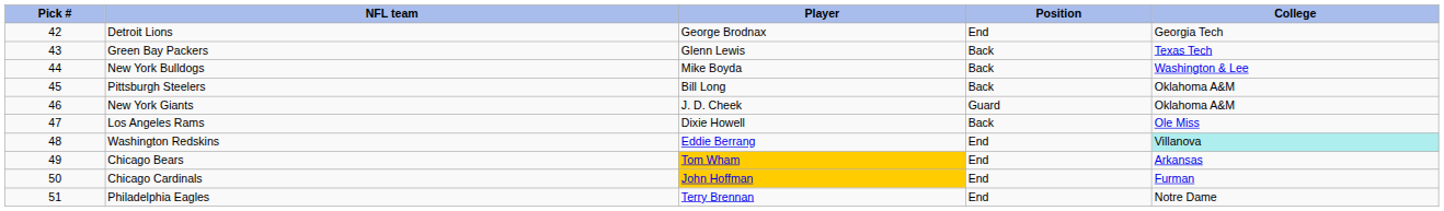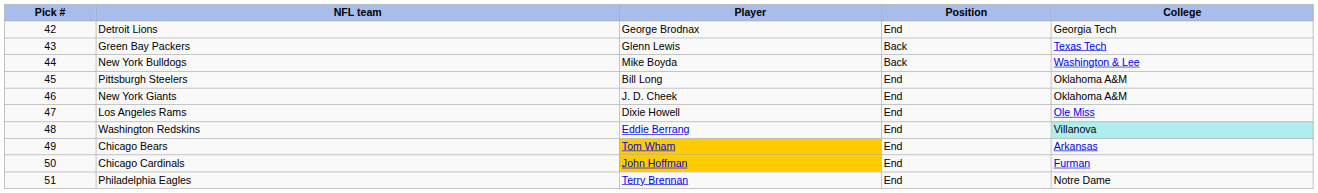 <table class="wikitable sortable sortable" style="width: 100%">
 <tr>
 <th style="background:#A8BDEC;" width=7%>Pick #</th>
 <th width=40% style="background:#A8BDEC;">NFL team</th>
 <th width=20% style="background:#A8BDEC;">Player</th>
 <th width=13% style="background:#A8BDEC;">Position</th>
 <th style="background:#A8BDEC;">College</th>
 </tr>
 <tr>
 <td align=center>42</td>
 <td>Detroit Lions</td>
 <td>George Brodnax</td>
 <td>End</td>
 <td>Georgia Tech</td>
 </tr>
 <tr>
 <td align=center>43</td>
 <td>Green Bay Packers</td>
 <td>Glenn Lewis</td>
 <td>Back</td>
 <td><a href='#'>Texas Tech</a></td>
 </tr>
 <tr>
 <td align=center>44</td>
 <td>New York Bulldogs</td>
 <td>Mike Boyda</td>
 <td>Back</td>
 <td><a href='#'>Washington & Lee</a></td>
 </tr>
 <tr>
 <td align=center>45</td>
 <td>Pittsburgh Steelers</td>
 <td>Bill Long</td>
-<td>Back</td>
+<td>End</td>
 <td>Oklahoma A&M</td>
 </tr>
 <tr>
 <td align=center>46</td>
 <td>New York Giants</td>
 <td>J. D. Cheek</td>
-<td>Guard</td>
+<td>End</td>
 <td>Oklahoma A&M</td>
 </tr>
 <tr>
 <td align=center>47</td>
 <td>Los Angeles Rams</td>
 <td>Dixie Howell</td>
-<td>Back</td>
+<td>End</td>
 <td><a href='#'>Ole Miss</a></td>
 </tr>
 <tr>
 <td align=center>48</td>
 <td>Washington Redskins</td>
 <td><a href='#'>Eddie Berrang</a></td>
 <td>End</td>
 <td style="background: paleturquoise;">Villanova</td>
 </tr>
 <tr>
 <td align=center>49</td>
 <td>Chicago Bears</td>
 <td bgcolor="#ffcc00"><a href='#'>Tom Wham</a></td>
 <td>End</td>
 <td><a href='#'>Arkansas</a></td>
 </tr>
 <tr>
 <td align=center>50</td>
 <td>Chicago Cardinals</td>
 <td bgcolor="#ffcc00"><a href='#'>John Hoffman</a></td>
 <td>End</td>
 <td><a href='#'>Furman</a></td>
 </tr>
 <tr>
 <td align=center>51</td>
 <td>Philadelphia Eagles</td>
 <td><a href='#'>Terry Brennan</a></td>
 <td>End</td>
 <td>Notre Dame</td>
 </tr>
 </table>
